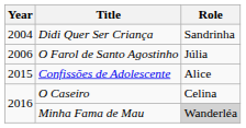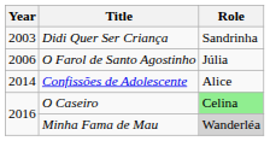 <table class="wikitable">
 <tr>
 <th>Year</th>
 <th>Title</th>
 <th>Role</th>
 </tr>
 <tr>
-<td>2004</td>
+<td>2003</td>
 <td><em>Didi Quer Ser Criança</em></td>
 <td>Sandrinha</td>
 </tr>
 <tr>
 <td>2006</td>
 <td><em>O Farol de Santo Agostinho</em></td>
 <td>Júlia</td>
 </tr>
 <tr>
-<td>2015</td>
+<td>2014</td>
 <td><em><a href='#'>Confissões de Adolescente</a></em></td>
 <td>Alice</td>
 </tr>
 <tr>
 <td rowspan="2">2016</td>
 <td><em>O Caseiro</em></td>
-<td>Celina</td>
+<td style="background: lightgreen;">Celina</td>
 </tr>
 <tr>
 <td><em>Minha Fama de Mau</em></td>
 <td style="background: lightgrey;">Wanderléa</td>
 </tr>
 </table>
